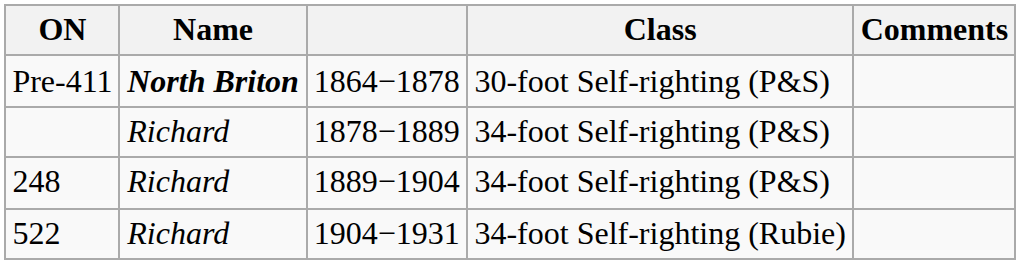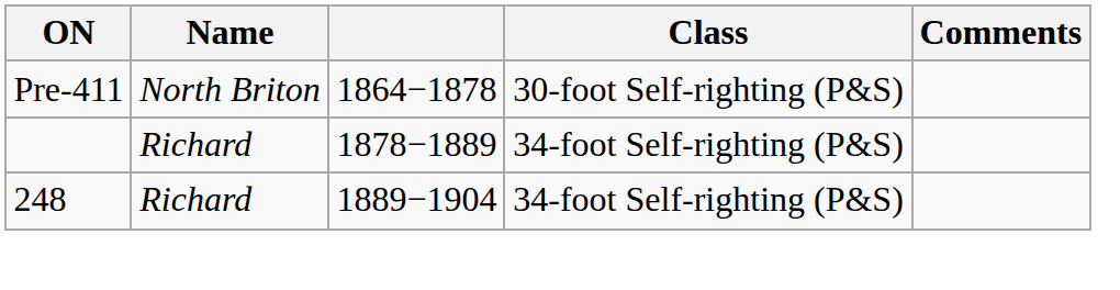 <table class="wikitable">
 <tr>
 <th>ON</th>
 <th>Name</th>
 <th></th>
 <th>Class</th>
 <th>Comments</th>
 </tr>
 <tr>
 <td>Pre-411</td>
-<td><strong><em>North Briton</em></strong></td>
+<td><em>North Briton</em></td>
 <td>1864−1878</td>
 <td>30-foot Self-righting (P&S)</td>
 <td><br></td>
 </tr>
 <tr>
 <td></td>
 <td><em>Richard</em></td>
 <td>1878−1889</td>
 <td>34-foot Self-righting (P&S)</td>
 <td></td>
 </tr>
 <tr>
 <td>248</td>
 <td><em>Richard</em></td>
 <td>1889−1904</td>
 <td>34-foot Self-righting (P&S)</td>
 <td></td>
 </tr>
 <tr>
-<td>522</td>
-<td><em>Richard</em></td>
-<td>1904−1931</td>
-<td>34-foot Self-righting (Rubie)</td>
-<td></td>
-</tr>
-<tr>
 </tr>
 </table>
